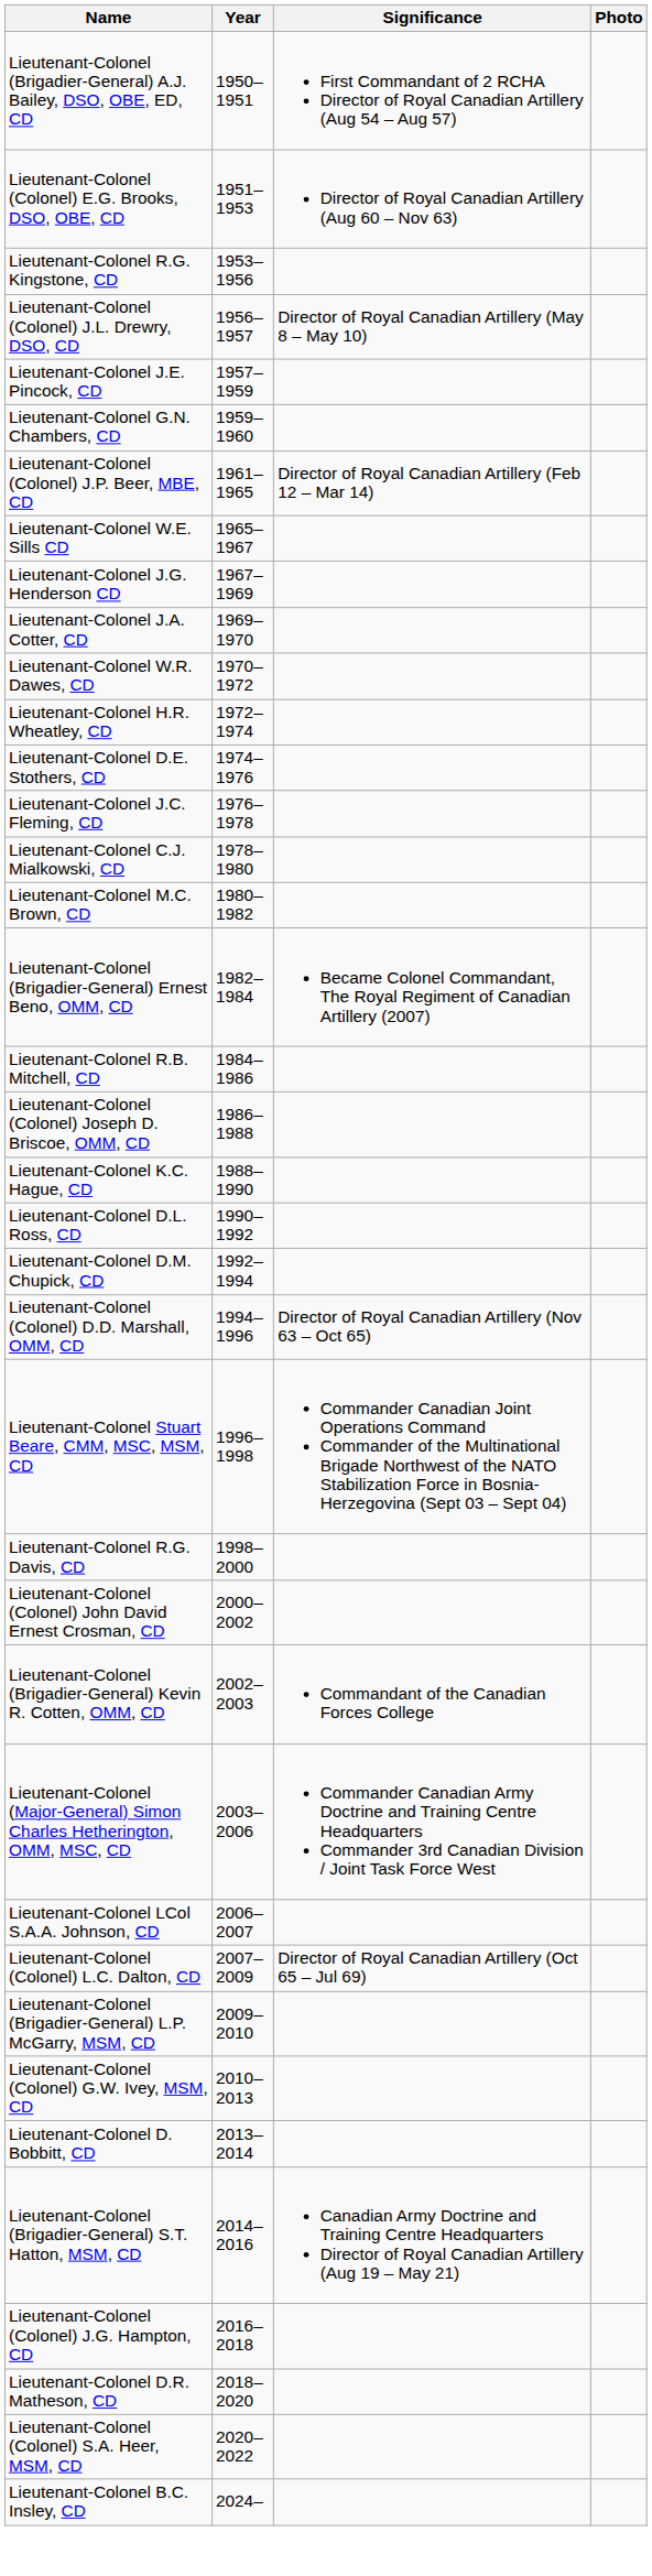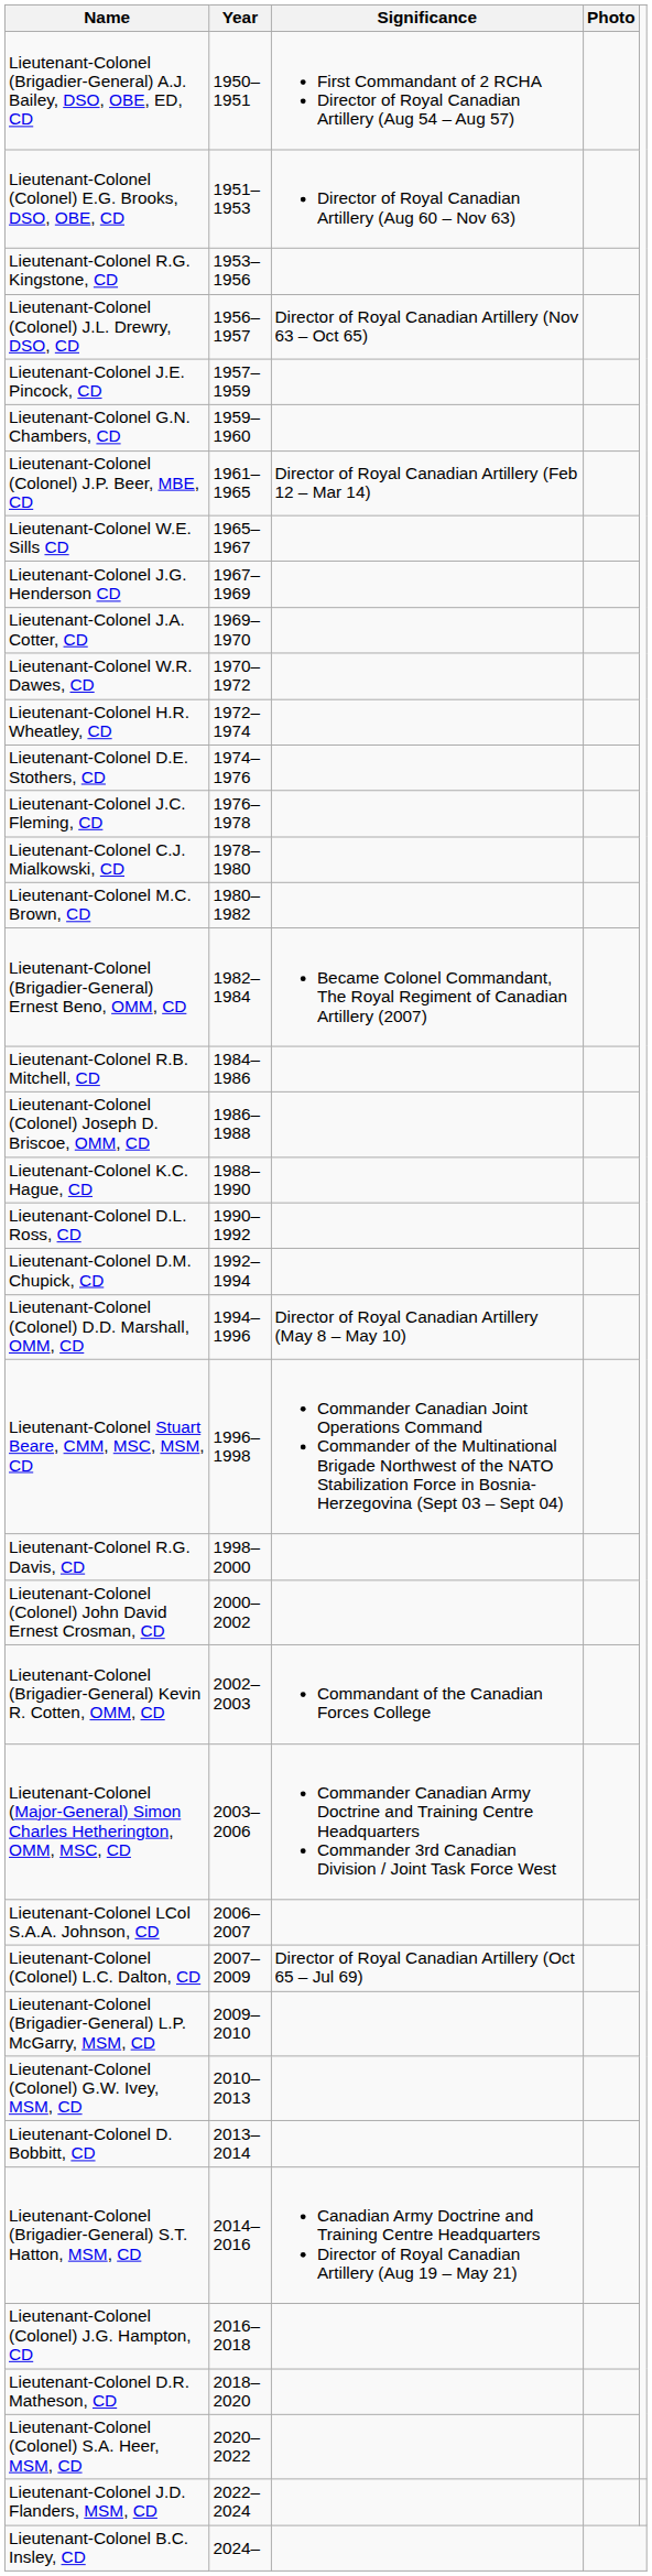 <table class="wikitable">
 <tr>
 <th>Name</th>
 <th>Year</th>
 <th>Significance</th>
 <th>Photo</th>
 </tr>
 <tr>
 <td>Lieutenant-Colonel (Brigadier-General) A.J. Bailey, <a href='#'>DSO</a>, <a href='#'>OBE</a>, ED, <a href='#'>CD</a></td>
 <td>1950–1951</td>
 <td><br><ul><li>First Commandant of 2 RCHA</li><li>Director of Royal Canadian Artillery (Aug 54 – Aug 57)</li></ul></td>
 <td></td>
 </tr>
 <tr>
 <td>Lieutenant-Colonel (Colonel) E.G. Brooks, <a href='#'>DSO</a>, <a href='#'>OBE</a>, <a href='#'>CD</a></td>
 <td>1951–1953</td>
 <td><br><ul><li>Director of Royal Canadian Artillery (Aug 60 – Nov 63)</li></ul></td>
 <td></td>
 </tr>
 <tr>
 <td>Lieutenant-Colonel R.G. Kingstone, <a href='#'>CD</a></td>
 <td>1953–1956</td>
 <td></td>
 <td></td>
 </tr>
 <tr>
 <td>Lieutenant-Colonel (Colonel) J.L. Drewry, <a href='#'>DSO</a>, <a href='#'>CD</a></td>
 <td>1956–1957</td>
-<td>Director of Royal Canadian Artillery (May 8 – May 10)</td>
+<td>Director of Royal Canadian Artillery (Nov 63 – Oct 65)</td>
 <td></td>
 </tr>
 <tr>
 <td>Lieutenant-Colonel J.E. Pincock, <a href='#'>CD</a></td>
 <td>1957–1959</td>
 <td></td>
 <td></td>
 </tr>
 <tr>
 <td>Lieutenant-Colonel G.N. Chambers, <a href='#'>CD</a></td>
 <td>1959–1960</td>
 <td></td>
 <td></td>
 </tr>
 <tr>
 <td>Lieutenant-Colonel (Colonel) J.P. Beer, <a href='#'>MBE</a>, <a href='#'>CD</a></td>
 <td>1961–1965</td>
 <td>Director of Royal Canadian Artillery (Feb 12 – Mar 14)</td>
 <td></td>
 </tr>
 <tr>
 <td>Lieutenant-Colonel W.E. Sills <a href='#'>CD</a></td>
 <td>1965–1967</td>
 <td></td>
 <td></td>
 </tr>
 <tr>
 <td>Lieutenant-Colonel J.G. Henderson <a href='#'>CD</a></td>
 <td>1967–1969</td>
 <td></td>
 <td></td>
 </tr>
 <tr>
 <td>Lieutenant-Colonel J.A. Cotter, <a href='#'>CD</a></td>
 <td>1969–1970</td>
 <td></td>
 <td></td>
 </tr>
 <tr>
 <td>Lieutenant-Colonel W.R. Dawes, <a href='#'>CD</a></td>
 <td>1970–1972</td>
 <td></td>
 <td></td>
 </tr>
 <tr>
 <td>Lieutenant-Colonel H.R. Wheatley, <a href='#'>CD</a></td>
 <td>1972–1974</td>
 <td></td>
 <td></td>
 </tr>
 <tr>
 <td>Lieutenant-Colonel D.E. Stothers, <a href='#'>CD</a></td>
 <td>1974–1976</td>
 <td></td>
 <td></td>
 </tr>
 <tr>
 <td>Lieutenant-Colonel J.C. Fleming, <a href='#'>CD</a></td>
 <td>1976–1978</td>
 <td></td>
 <td></td>
 </tr>
 <tr>
 <td>Lieutenant-Colonel C.J. Mialkowski, <a href='#'>CD</a></td>
 <td>1978–1980</td>
 <td></td>
 <td></td>
 </tr>
 <tr>
 <td>Lieutenant-Colonel M.C. Brown, <a href='#'>CD</a></td>
 <td>1980–1982</td>
 <td></td>
 <td></td>
 </tr>
 <tr>
 <td>Lieutenant-Colonel (Brigadier-General) Ernest Beno, <a href='#'>OMM</a>, <a href='#'>CD</a></td>
 <td>1982–1984</td>
 <td><br><ul><li>Became Colonel Commandant, The Royal Regiment of Canadian Artillery (2007)</li></ul></td>
 <td></td>
 </tr>
 <tr>
 <td>Lieutenant-Colonel R.B. Mitchell, <a href='#'>CD</a></td>
 <td>1984–1986</td>
 <td></td>
 <td></td>
 </tr>
 <tr>
 <td>Lieutenant-Colonel (Colonel) Joseph D. Briscoe, <a href='#'>OMM</a>, <a href='#'>CD</a></td>
 <td>1986–1988</td>
 <td></td>
 <td></td>
 </tr>
 <tr>
 <td>Lieutenant-Colonel K.C. Hague, <a href='#'>CD</a></td>
 <td>1988–1990</td>
 <td></td>
 <td></td>
 </tr>
 <tr>
 <td>Lieutenant-Colonel D.L. Ross, <a href='#'>CD</a></td>
 <td>1990–1992</td>
 <td></td>
 <td></td>
 </tr>
 <tr>
 <td>Lieutenant-Colonel D.M. Chupick, <a href='#'>CD</a></td>
 <td>1992–1994</td>
 <td></td>
 <td></td>
 </tr>
 <tr>
 <td>Lieutenant-Colonel (Colonel) D.D. Marshall, <a href='#'>OMM</a>, <a href='#'>CD</a></td>
 <td>1994–1996</td>
-<td>Director of Royal Canadian Artillery (Nov 63 – Oct 65)</td>
+<td>Director of Royal Canadian Artillery (May 8 – May 10)</td>
 <td></td>
 </tr>
 <tr>
 <td>Lieutenant-Colonel <a href='#'>Stuart Beare</a>, <a href='#'>CMM</a>, <a href='#'>MSC</a>, <a href='#'>MSM</a>, <a href='#'>CD</a></td>
 <td>1996–1998</td>
 <td><br><ul><li>Commander Canadian Joint Operations Command</li><li>Commander of the Multinational Brigade Northwest of the NATO Stabilization Force in Bosnia-Herzegovina (Sept 03 – Sept 04) </li></ul></td>
 <td></td>
 </tr>
 <tr>
 <td>Lieutenant-Colonel R.G. Davis, <a href='#'>CD</a></td>
 <td>1998–2000</td>
 <td></td>
 <td></td>
 </tr>
 <tr>
 <td>Lieutenant-Colonel (Colonel) John David Ernest Crosman, <a href='#'>CD</a></td>
 <td>2000–2002</td>
 <td></td>
 <td></td>
 </tr>
 <tr>
 <td>Lieutenant-Colonel (Brigadier-General) Kevin R. Cotten, <a href='#'>OMM</a>, <a href='#'>CD</a></td>
 <td>2002–2003</td>
 <td><br><ul><li>Commandant of the Canadian Forces College</li></ul></td>
 <td></td>
 </tr>
 <tr>
 <td>Lieutenant-Colonel (<a href='#'>Major-General) Simon Charles Hetherington</a>, <a href='#'>OMM</a>, <a href='#'>MSC</a>, <a href='#'>CD</a></td>
 <td>2003–2006</td>
 <td><br><ul><li>Commander Canadian Army Doctrine and Training Centre Headquarters</li><li>Commander 3rd Canadian Division / Joint Task Force West</li></ul></td>
 <td></td>
 </tr>
 <tr>
 <td>Lieutenant-Colonel LCol S.A.A. Johnson, <a href='#'>CD</a></td>
 <td>2006–2007</td>
 <td></td>
 <td></td>
 </tr>
 <tr>
 <td>Lieutenant-Colonel (Colonel) L.C. Dalton, <a href='#'>CD</a></td>
 <td>2007–2009</td>
 <td>Director of Royal Canadian Artillery (Oct 65 – Jul 69)</td>
 <td></td>
 </tr>
 <tr>
 <td>Lieutenant-Colonel (Brigadier-General) L.P. McGarry, <a href='#'>MSM</a>, <a href='#'>CD</a></td>
 <td>2009–2010</td>
 <td></td>
 <td></td>
 </tr>
 <tr>
 <td>Lieutenant-Colonel (Colonel) G.W. Ivey, <a href='#'>MSM</a>, <a href='#'>CD</a></td>
 <td>2010–2013</td>
 <td></td>
 <td></td>
 </tr>
 <tr>
 <td>Lieutenant-Colonel D. Bobbitt, <a href='#'>CD</a></td>
 <td>2013–2014</td>
 <td></td>
 <td></td>
 </tr>
 <tr>
 <td>Lieutenant-Colonel (Brigadier-General) S.T. Hatton, <a href='#'>MSM</a>, <a href='#'>CD</a></td>
 <td>2014–2016</td>
 <td><br><ul><li>Canadian Army Doctrine and Training Centre Headquarters</li><li>Director of Royal Canadian Artillery (Aug 19 – May 21)</li></ul></td>
 <td></td>
 </tr>
 <tr>
 <td>Lieutenant-Colonel (Colonel) J.G. Hampton, <a href='#'>CD</a></td>
 <td>2016–2018</td>
 <td></td>
 <td></td>
 </tr>
 <tr>
 <td>Lieutenant-Colonel D.R. Matheson, <a href='#'>CD</a></td>
 <td>2018–2020</td>
 <td></td>
 <td></td>
 </tr>
 <tr>
 <td>Lieutenant-Colonel (Colonel) S.A. Heer, <a href='#'>MSM</a>, <a href='#'>CD</a></td>
 <td>2020–2022</td>
 <td></td>
 <td></td>
 </tr>
 <tr>
+<td>Lieutenant-Colonel J.D. Flanders, <a href='#'>MSM</a>, <a href='#'>CD</a></td>
+<td>2022–2024</td>
+<td></td>
+<td></td>
+<td></td>
+</tr>
+<tr>
 <td>Lieutenant-Colonel B.C. Insley, <a href='#'>CD</a></td>
 <td>2024–</td>
 <td></td>
 </tr>
 </table>
